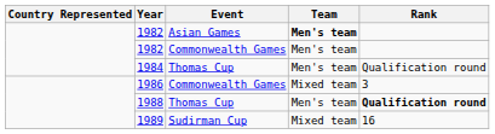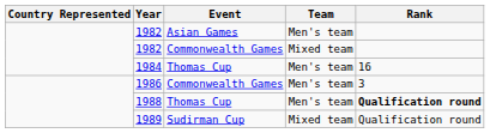 <table class=wikitable>
 <tr>
 <th>Country Represented</th>
 <th>Year</th>
 <th>Event</th>
 <th>Team</th>
 <th>Rank</th>
 </tr>
 <tr>
 <td rowspan=3></td>
 <td><a href='#'>1982</a></td>
 <td><a href='#'>Asian Games</a></td>
-<td><strong>Men's team</strong></td>
+<td>Men's team</td>
 <td></td>
 </tr>
 <tr>
 <td><a href='#'>1982</a></td>
 <td><a href='#'>Commonwealth Games</a></td>
-<td>Men's team</td>
+<td>Mixed team</td>
 <td></td>
 </tr>
 <tr>
 <td><a href='#'>1984</a></td>
 <td><a href='#'>Thomas Cup</a></td>
 <td>Men's team</td>
-<td>Qualification round</td>
+<td>16</td>
 </tr>
 <tr>
 <td rowspan=3></td>
 <td><a href='#'>1986</a></td>
 <td><a href='#'>Commonwealth Games</a></td>
-<td>Mixed team</td>
+<td>Men's team</td>
 <td>3</td>
 </tr>
 <tr>
 <td><a href='#'>1988</a></td>
 <td><a href='#'>Thomas Cup</a></td>
 <td>Men's team</td>
 <td><strong>Qualification round</strong></td>
 </tr>
 <tr>
 <td><a href='#'>1989</a></td>
 <td><a href='#'>Sudirman Cup</a></td>
 <td>Mixed team</td>
-<td>16</td>
+<td>Qualification round</td>
 </tr>
 </table>
